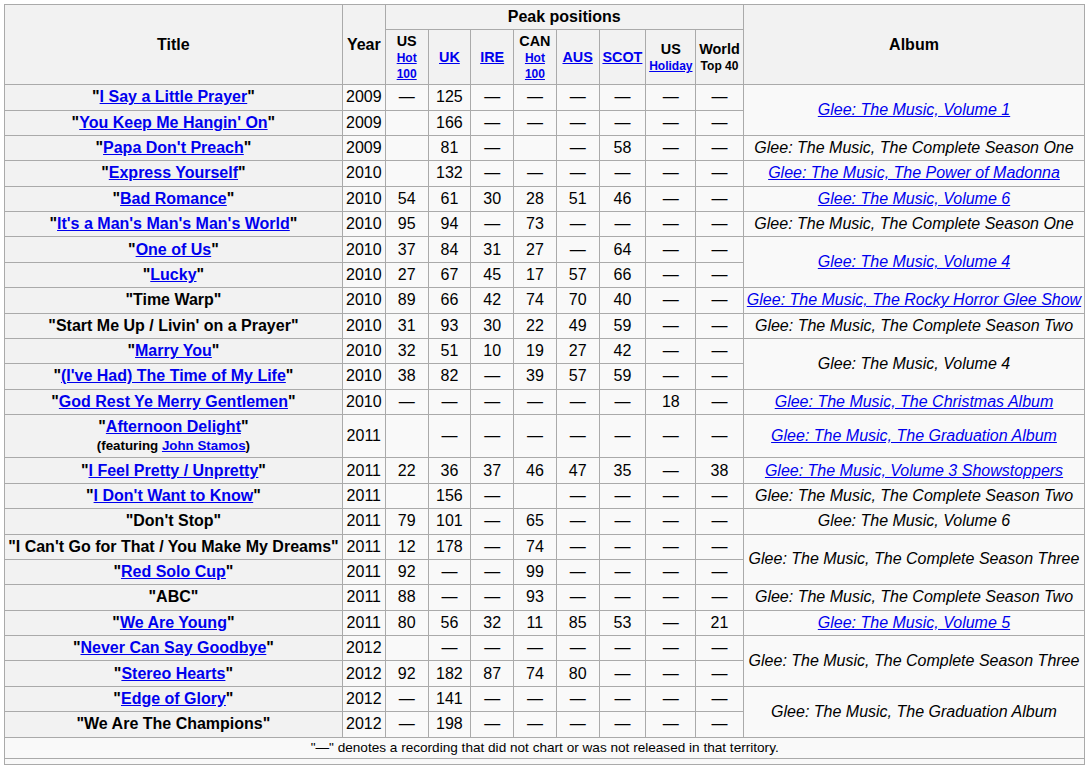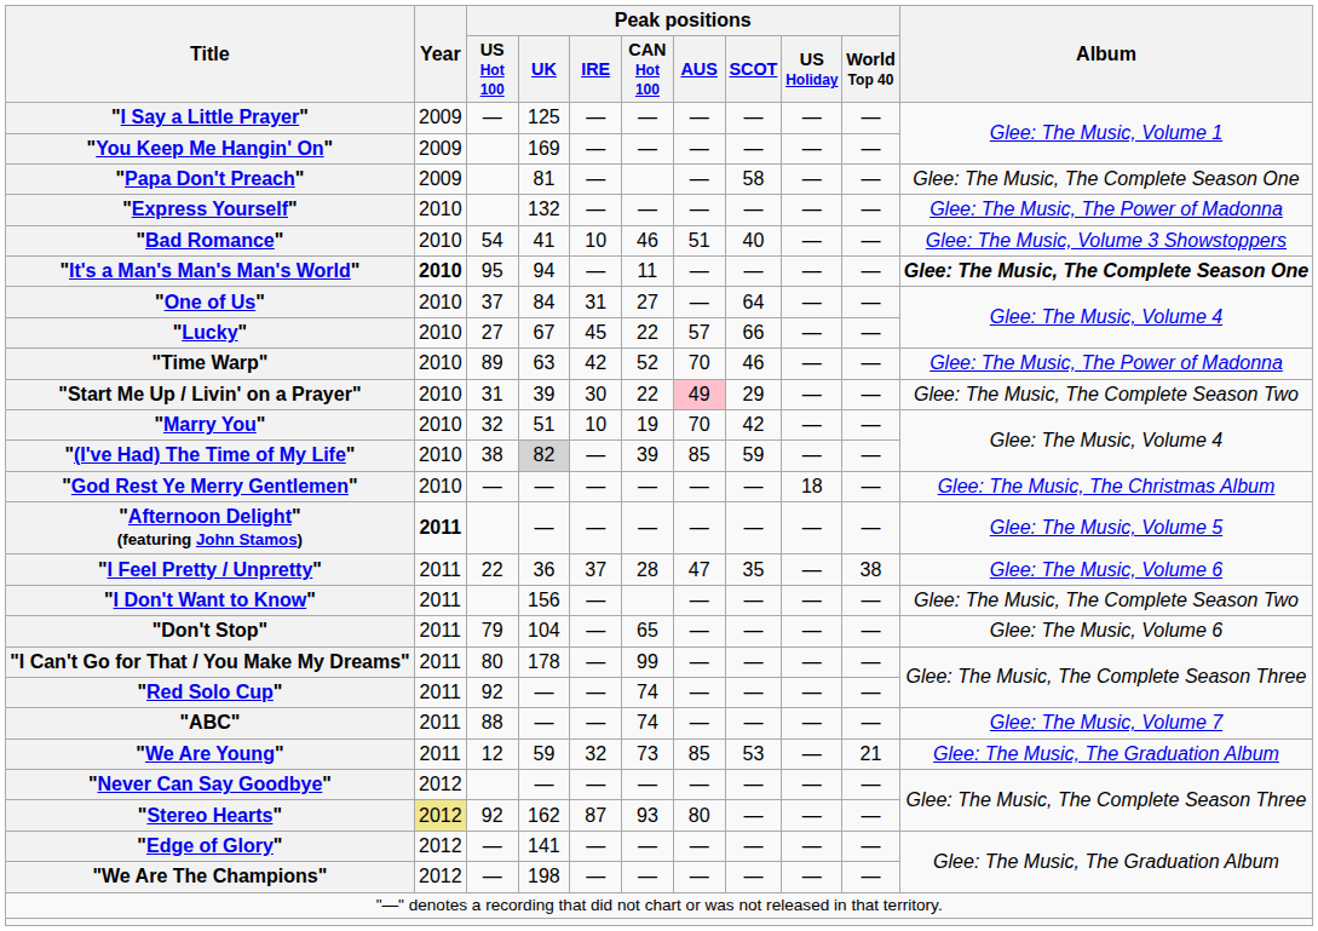 <table class="wikitable mw-collapsible plainrowheaders" style="text-align:center;">
 <tr>
 <th scope="col" rowspan="2">Title</th>
 <th scope="col" rowspan="2">Year</th>
 <th scope="col" colspan="8">Peak positions</th>
 <th scope="col" rowspan="2">Album</th>
 </tr>
 <tr>
 <th scope="col" style="width:2.5em;font-size:90%;">US <br><small><a href='#'>Hot 100</a></small><br></th>
 <th scope="col" style="width:2.5em;font-size:90%;"><a href='#'>UK</a><br></th>
 <th scope="col" style="width:2.5em;font-size:90%;"><a href='#'>IRE</a><br></th>
 <th scope="col" style="width:2.5em;font-size:90%;">CAN <br><small><a href='#'>Hot 100</a></small><br></th>
 <th scope="col" style="width:2.5em;font-size:90%;"><a href='#'>AUS</a><br></th>
 <th scope="col" style="width:2.5em;font-size:90%;"><a href='#'>SCOT</a><br></th>
 <th scope="col" style="width:2.5em;font-size:90%;">US<br><small><a href='#'>Holiday</a></small><br></th>
 <th scope="col" style="width:2.5em;font-size:90%;">World<br><small>Top 40</small><br></th>
 </tr>
 <tr>
 <th scope="row">"<a href='#'>I Say a Little Prayer</a>"</th>
 <td>2009</td>
 <td>—</td>
 <td>125</td>
 <td>—</td>
 <td>—</td>
 <td>—</td>
 <td>—</td>
 <td>—</td>
 <td>—</td>
 <td rowspan="2"><em><a href='#'>Glee: The Music, Volume 1</a></em></td>
 </tr>
 <tr>
 <th scope="row">"<a href='#'>You Keep Me Hangin' On</a>"</th>
 <td>2009</td>
 <td></td>
-<td>166</td>
+<td>169</td>
 <td>—</td>
 <td>—</td>
 <td>—</td>
 <td>—</td>
 <td>—</td>
 <td>—</td>
 </tr>
 <tr>
 <th scope="row">"<a href='#'>Papa Don't Preach</a>"</th>
 <td>2009</td>
 <td></td>
 <td>81</td>
 <td>—</td>
 <td></td>
 <td>—</td>
 <td>58</td>
 <td>—</td>
 <td>—</td>
 <td><em>Glee: The Music, The Complete Season One</em></td>
 </tr>
 <tr>
 <th scope="row">"<a href='#'>Express Yourself</a>"</th>
 <td>2010</td>
 <td></td>
 <td>132</td>
 <td>—</td>
 <td>—</td>
 <td>—</td>
 <td>—</td>
 <td>—</td>
 <td>—</td>
 <td><em><a href='#'>Glee: The Music, The Power of Madonna</a></em></td>
 </tr>
 <tr>
 <th scope="row">"<a href='#'>Bad Romance</a>"</th>
 <td>2010</td>
 <td>54</td>
-<td>61</td>
-<td>30</td>
-<td>28</td>
+<td>41</td>
+<td>10</td>
+<td>46</td>
 <td>51</td>
-<td>46</td>
+<td>40</td>
 <td>—</td>
 <td>—</td>
-<td><em><a href='#'>Glee: The Music, Volume 6</a></em></td>
+<td><em><a href='#'>Glee: The Music, Volume 3 Showstoppers</a></em></td>
 </tr>
 <tr>
 <th scope="row">"<a href='#'>It's a Man's Man's Man's World</a>"</th>
-<td>2010</td>
+<td><strong>2010</strong></td>
 <td>95</td>
 <td>94</td>
 <td>—</td>
-<td>73</td>
+<td>11</td>
 <td>—</td>
 <td>—</td>
 <td>—</td>
 <td>—</td>
-<td><em>Glee: The Music, The Complete Season One</em></td>
+<td><strong><em>Glee: The Music, The Complete Season One</em></strong></td>
 </tr>
 <tr>
 <th scope="row">"<a href='#'>One of Us</a>"</th>
 <td>2010</td>
 <td>37</td>
 <td>84</td>
 <td>31</td>
 <td>27</td>
 <td>—</td>
 <td>64</td>
 <td>—</td>
 <td>—</td>
 <td rowspan="2"><em><a href='#'>Glee: The Music, Volume 4</a></em></td>
 </tr>
 <tr>
 <th scope="row">"<a href='#'>Lucky</a>"</th>
 <td>2010</td>
 <td>27</td>
 <td>67</td>
 <td>45</td>
-<td>17</td>
+<td>22</td>
 <td>57</td>
 <td>66</td>
 <td>—</td>
 <td>—</td>
 </tr>
 <tr>
 <th scope="row">"Time Warp"</th>
 <td>2010</td>
 <td>89</td>
-<td>66</td>
+<td>63</td>
 <td>42</td>
-<td>74</td>
+<td>52</td>
 <td>70</td>
-<td>40</td>
+<td>46</td>
 <td>—</td>
 <td>—</td>
-<td><em><a href='#'>Glee: The Music, The Rocky Horror Glee Show</a></em></td>
+<td><em><a href='#'>Glee: The Music, The Power of Madonna</a></em></td>
 </tr>
 <tr>
 <th scope="row">"Start Me Up / Livin' on a Prayer"</th>
 <td>2010</td>
 <td>31</td>
-<td>93</td>
+<td>39</td>
 <td>30</td>
 <td>22</td>
-<td>49</td>
-<td>59</td>
+<td style="background: pink;">49</td>
+<td>29</td>
 <td>—</td>
 <td>—</td>
 <td><em>Glee: The Music, The Complete Season Two</em></td>
 </tr>
 <tr>
 <th scope="row">"<a href='#'>Marry You</a>"</th>
 <td>2010</td>
 <td>32</td>
 <td>51</td>
 <td>10</td>
 <td>19</td>
-<td>27</td>
+<td>70</td>
 <td>42</td>
 <td>—</td>
 <td>—</td>
 <td rowspan="2"><em>Glee: The Music, Volume 4</em></td>
 </tr>
 <tr>
 <th scope="row">"<a href='#'>(I've Had) The Time of My Life</a>"</th>
 <td>2010</td>
 <td>38</td>
-<td>82</td>
+<td style="background: lightgrey;">82</td>
 <td>—</td>
 <td>39</td>
-<td>57</td>
+<td>85</td>
 <td>59</td>
 <td>—</td>
 <td>—</td>
 </tr>
 <tr>
 <th scope="row">"<a href='#'>God Rest Ye Merry Gentlemen</a>"</th>
 <td>2010</td>
 <td>—</td>
 <td>—</td>
 <td>—</td>
 <td>—</td>
 <td>—</td>
 <td>—</td>
 <td>18</td>
 <td>—</td>
 <td><em><a href='#'>Glee: The Music, The Christmas Album</a></em></td>
 </tr>
 <tr>
 <th scope="row">"<a href='#'>Afternoon Delight</a>"<br><small>(featuring <a href='#'>John Stamos</a>)</small></th>
-<td>2011</td>
+<td><strong>2011</strong></td>
 <td></td>
 <td>—</td>
 <td>—</td>
 <td>—</td>
 <td>—</td>
 <td>—</td>
 <td>—</td>
 <td>—</td>
-<td><em><a href='#'>Glee: The Music, The Graduation Album</a></em></td>
+<td><em><a href='#'>Glee: The Music, Volume 5</a></em></td>
 </tr>
 <tr>
 <th scope="row">"<a href='#'>I Feel Pretty / Unpretty</a>"</th>
 <td>2011</td>
 <td>22</td>
 <td>36</td>
 <td>37</td>
-<td>46</td>
+<td>28</td>
 <td>47</td>
 <td>35</td>
 <td>—</td>
 <td>38</td>
-<td><em><a href='#'>Glee: The Music, Volume 3 Showstoppers</a></em></td>
+<td><em><a href='#'>Glee: The Music, Volume 6</a></em></td>
 </tr>
 <tr>
 <th scope="row">"<a href='#'>I Don't Want to Know</a>"</th>
 <td>2011</td>
 <td></td>
 <td>156</td>
 <td>—</td>
 <td></td>
 <td>—</td>
 <td>—</td>
 <td>—</td>
 <td>—</td>
 <td><em>Glee: The Music, The Complete Season Two</em></td>
 </tr>
 <tr>
 <th scope="row">"Don't Stop"</th>
 <td>2011</td>
 <td>79</td>
-<td>101</td>
+<td>104</td>
 <td>—</td>
 <td>65</td>
 <td>—</td>
 <td>—</td>
 <td>—</td>
 <td>—</td>
 <td><em>Glee: The Music, Volume 6</em></td>
 </tr>
 <tr>
 <th scope="row">"I Can't Go for That / You Make My Dreams"</th>
 <td>2011</td>
-<td>12</td>
+<td>80</td>
 <td>178</td>
 <td>—</td>
-<td>74</td>
+<td>99</td>
 <td>—</td>
 <td>—</td>
 <td>—</td>
 <td>—</td>
 <td rowspan="2"><em>Glee: The Music, The Complete Season Three</em></td>
 </tr>
 <tr>
 <th scope="row">"<a href='#'>Red Solo Cup</a>"</th>
 <td>2011</td>
 <td>92</td>
 <td>—</td>
 <td>—</td>
-<td>99</td>
+<td>74</td>
 <td>—</td>
 <td>—</td>
 <td>—</td>
 <td>—</td>
 </tr>
 <tr>
 <th scope="row">"ABC"</th>
 <td>2011</td>
 <td>88</td>
 <td>—</td>
 <td>—</td>
-<td>93</td>
+<td>74</td>
 <td>—</td>
 <td>—</td>
 <td>—</td>
 <td>—</td>
-<td><em>Glee: The Music, The Complete Season Two</em></td>
+<td><em><a href='#'>Glee: The Music, Volume 7</a></em></td>
 </tr>
 <tr>
 <th scope="row">"<a href='#'>We Are Young</a>"</th>
 <td>2011</td>
-<td>80</td>
-<td>56</td>
+<td>12</td>
+<td>59</td>
 <td>32</td>
-<td>11</td>
+<td>73</td>
 <td>85</td>
 <td>53</td>
 <td>—</td>
 <td>21</td>
-<td><em><a href='#'>Glee: The Music, Volume 5</a></em></td>
+<td><em><a href='#'>Glee: The Music, The Graduation Album</a></em></td>
 </tr>
 <tr>
 <th scope="row">"<a href='#'>Never Can Say Goodbye</a>"</th>
 <td>2012</td>
 <td></td>
 <td>—</td>
 <td>—</td>
 <td>—</td>
 <td>—</td>
 <td>—</td>
 <td>—</td>
 <td>—</td>
 <td rowspan="2"><em>Glee: The Music, The Complete Season Three</em></td>
 </tr>
 <tr>
 <th scope="row">"<a href='#'>Stereo Hearts</a>"</th>
-<td>2012</td>
+<td style="background: khaki;">2012</td>
 <td>92</td>
-<td>182</td>
+<td>162</td>
 <td>87</td>
-<td>74</td>
+<td>93</td>
 <td>80</td>
 <td>—</td>
 <td>—</td>
 <td>—</td>
 </tr>
 <tr>
 <th scope="row">"<a href='#'>Edge of Glory</a>"</th>
 <td>2012</td>
 <td>—</td>
 <td>141</td>
 <td>—</td>
 <td>—</td>
 <td>—</td>
 <td>—</td>
 <td>—</td>
 <td>—</td>
 <td rowspan="2"><em>Glee: The Music, The Graduation Album</em></td>
 </tr>
 <tr>
 <th scope="row">"We Are The Champions"</th>
 <td>2012</td>
 <td>—</td>
 <td>198</td>
 <td>—</td>
 <td>—</td>
 <td>—</td>
 <td>—</td>
 <td>—</td>
 <td>—</td>
 </tr>
 <tr>
 <td colspan="14" style="font-size:85%">"—" denotes a recording that did not chart or was not released in that territory.</td>
 </tr>
 <tr>
 <td colspan="14" style="font-size:85%"></td>
 </tr>
 </table>
